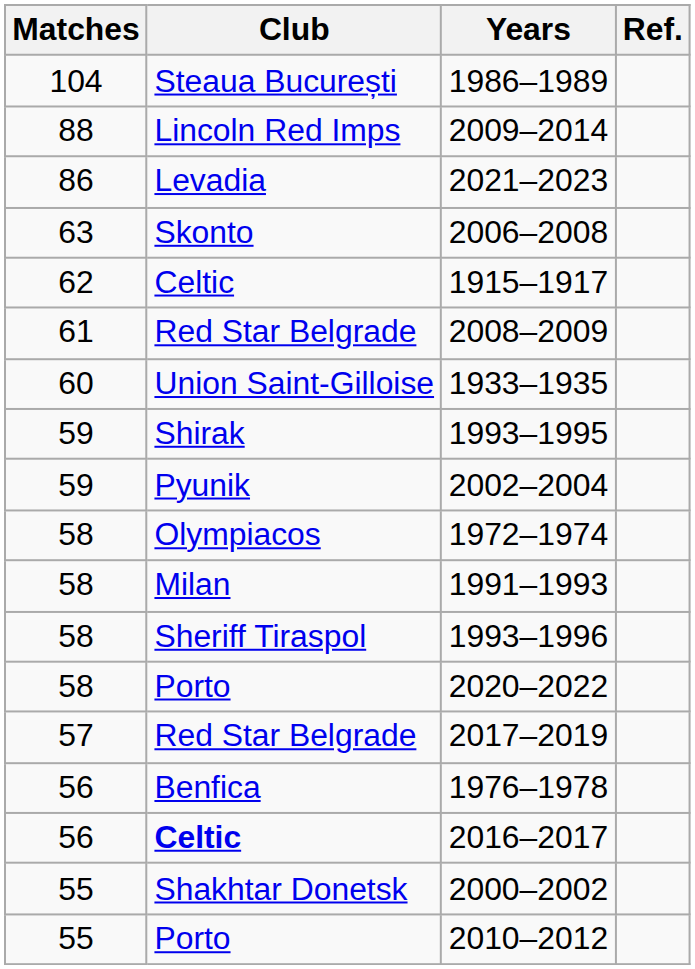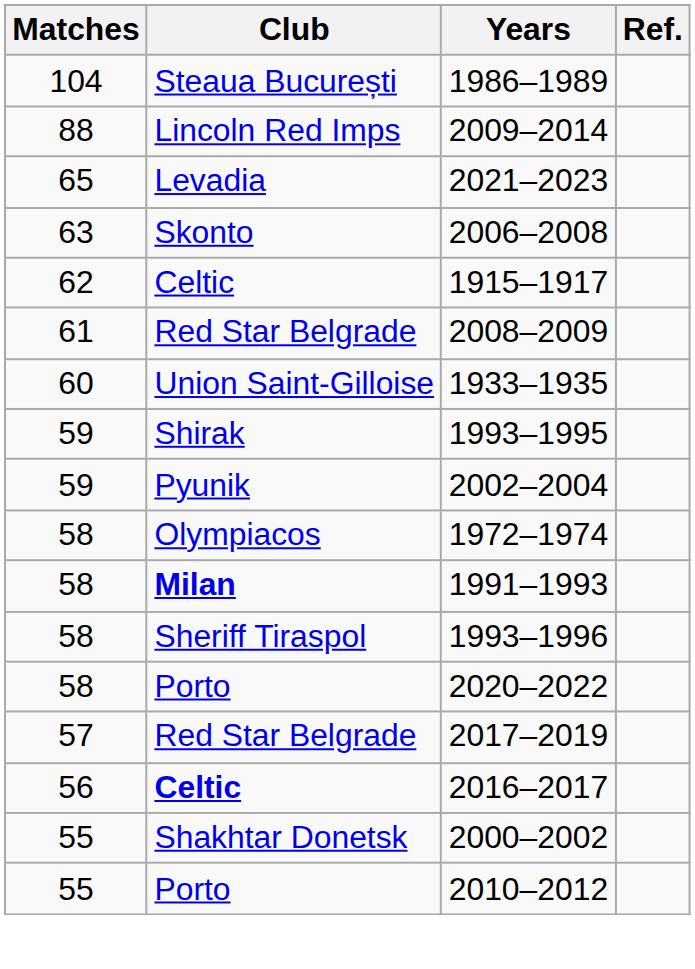 <table class="wikitable sortable" style="text-align:left">
 <tr>
 <th>Matches</th>
 <th>Club</th>
 <th>Years</th>
 <th>Ref.</th>
 </tr>
 <tr>
 <td style="text-align:center;">104</td>
 <td> <a href='#'>Steaua București</a></td>
 <td>1986–1989</td>
 <td></td>
 </tr>
 <tr>
 <td style="text-align:center;">88</td>
 <td> <a href='#'>Lincoln Red Imps</a></td>
 <td>2009–2014</td>
 <td></td>
 </tr>
 <tr>
-<td style="text-align:center;">86</td>
+<td style="text-align:center;">65</td>
 <td> <a href='#'>Levadia</a></td>
 <td>2021–2023</td>
 <td></td>
 </tr>
 <tr>
 <td style="text-align:center;">63</td>
 <td> <a href='#'>Skonto</a></td>
 <td>2006–2008</td>
 <td></td>
 </tr>
 <tr>
 <td style="text-align:center;">62</td>
 <td> <a href='#'>Celtic</a></td>
 <td>1915–1917</td>
 <td></td>
 </tr>
 <tr>
 <td style="text-align:center;">61</td>
 <td> <a href='#'>Red Star Belgrade</a></td>
 <td>2008–2009</td>
 <td></td>
 </tr>
 <tr>
 <td style="text-align:center;">60</td>
 <td> <a href='#'>Union Saint-Gilloise</a></td>
 <td>1933–1935</td>
 <td></td>
 </tr>
 <tr>
 <td style="text-align:center;">59</td>
 <td> <a href='#'>Shirak</a></td>
 <td>1993–1995</td>
 <td></td>
 </tr>
 <tr>
 <td style="text-align:center;">59</td>
 <td> <a href='#'>Pyunik</a></td>
 <td>2002–2004</td>
 <td></td>
 </tr>
 <tr>
 <td style="text-align:center;">58</td>
 <td> <a href='#'>Olympiacos</a></td>
 <td>1972–1974</td>
 <td></td>
 </tr>
 <tr>
 <td style="text-align:center;">58</td>
-<td> <a href='#'>Milan</a></td>
+<td><strong> <a href='#'>Milan</a></strong></td>
 <td>1991–1993</td>
 <td></td>
 </tr>
 <tr>
 <td style="text-align:center;">58</td>
 <td> <a href='#'>Sheriff Tiraspol</a></td>
 <td>1993–1996</td>
 <td></td>
 </tr>
 <tr>
 <td style="text-align:center;">58</td>
 <td> <a href='#'>Porto</a></td>
 <td>2020–2022</td>
 <td></td>
 </tr>
 <tr>
 <td style="text-align:center;">57</td>
 <td> <a href='#'>Red Star Belgrade</a></td>
 <td>2017–2019</td>
 <td></td>
 </tr>
 <tr>
 <td style="text-align:center;">56</td>
-<td> <a href='#'>Benfica</a></td>
-<td>1976–1978</td>
-<td></td>
-</tr>
-<tr>
-<td style="text-align:center;">56</td>
 <td><strong> <a href='#'>Celtic</a></strong></td>
 <td>2016–2017</td>
 <td></td>
 </tr>
 <tr>
 <td style="text-align:center;">55</td>
 <td> <a href='#'>Shakhtar Donetsk</a></td>
 <td>2000–2002</td>
 <td></td>
 </tr>
 <tr>
 <td style="text-align:center;">55</td>
 <td> <a href='#'>Porto</a></td>
 <td>2010–2012</td>
 <td></td>
 </tr>
 </table>
